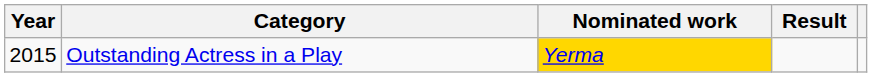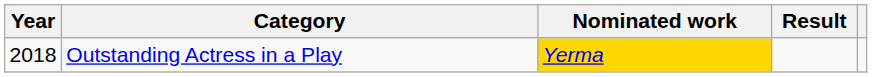 <table class="wikitable" width = 74%>
 <tr>
 <th width=4%>Year</th>
 <th width=58%>Category</th>
 <th width=28%>Nominated work</th>
 <th width=10%>Result</th>
 <th width=5%></th>
 </tr>
 <tr>
-<td>2015</td>
+<td>2018</td>
 <td><a href='#'>Outstanding Actress in a Play</a></td>
 <td style="background: gold;"><em><a href='#'>Yerma</a></em></td>
 <td></td>
 <td></td>
 </tr>
 </table>
